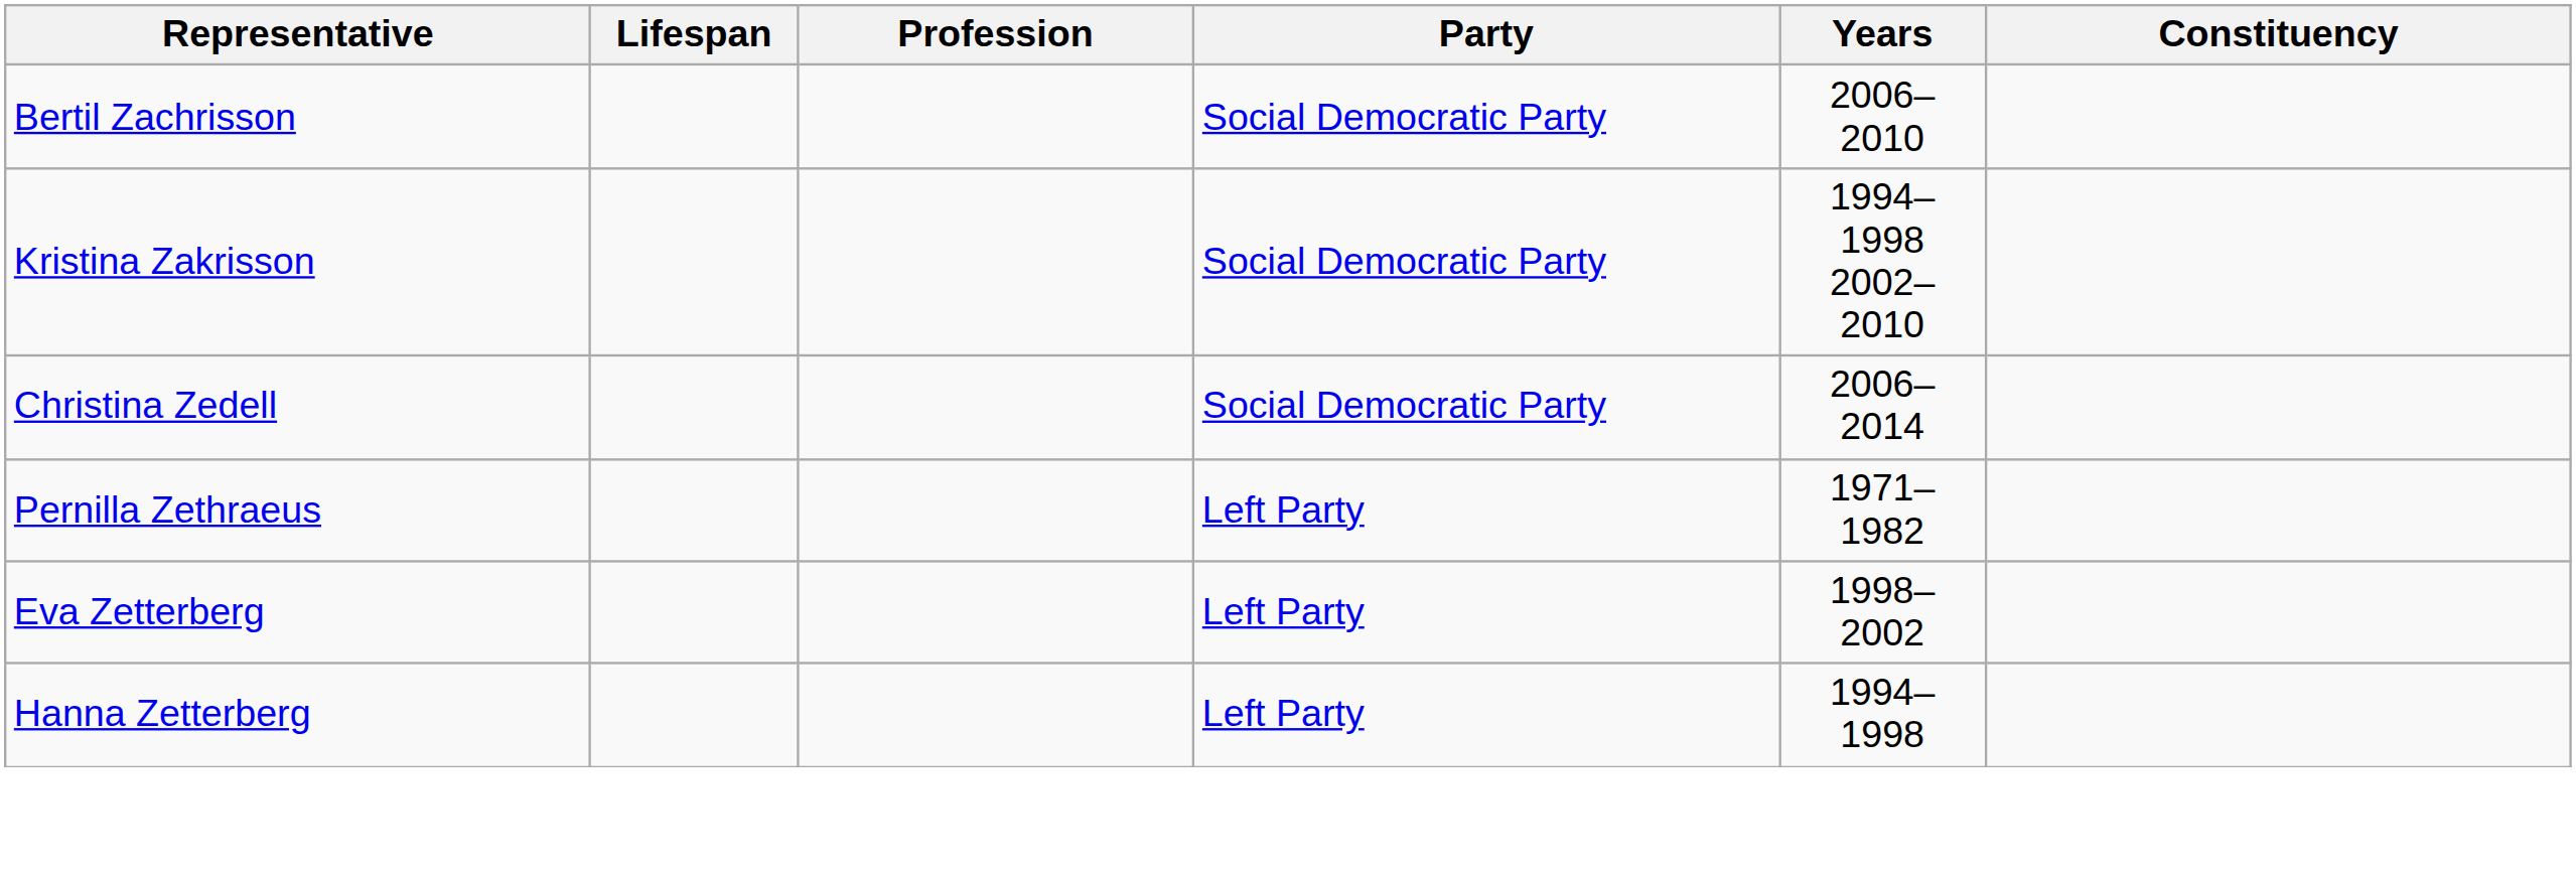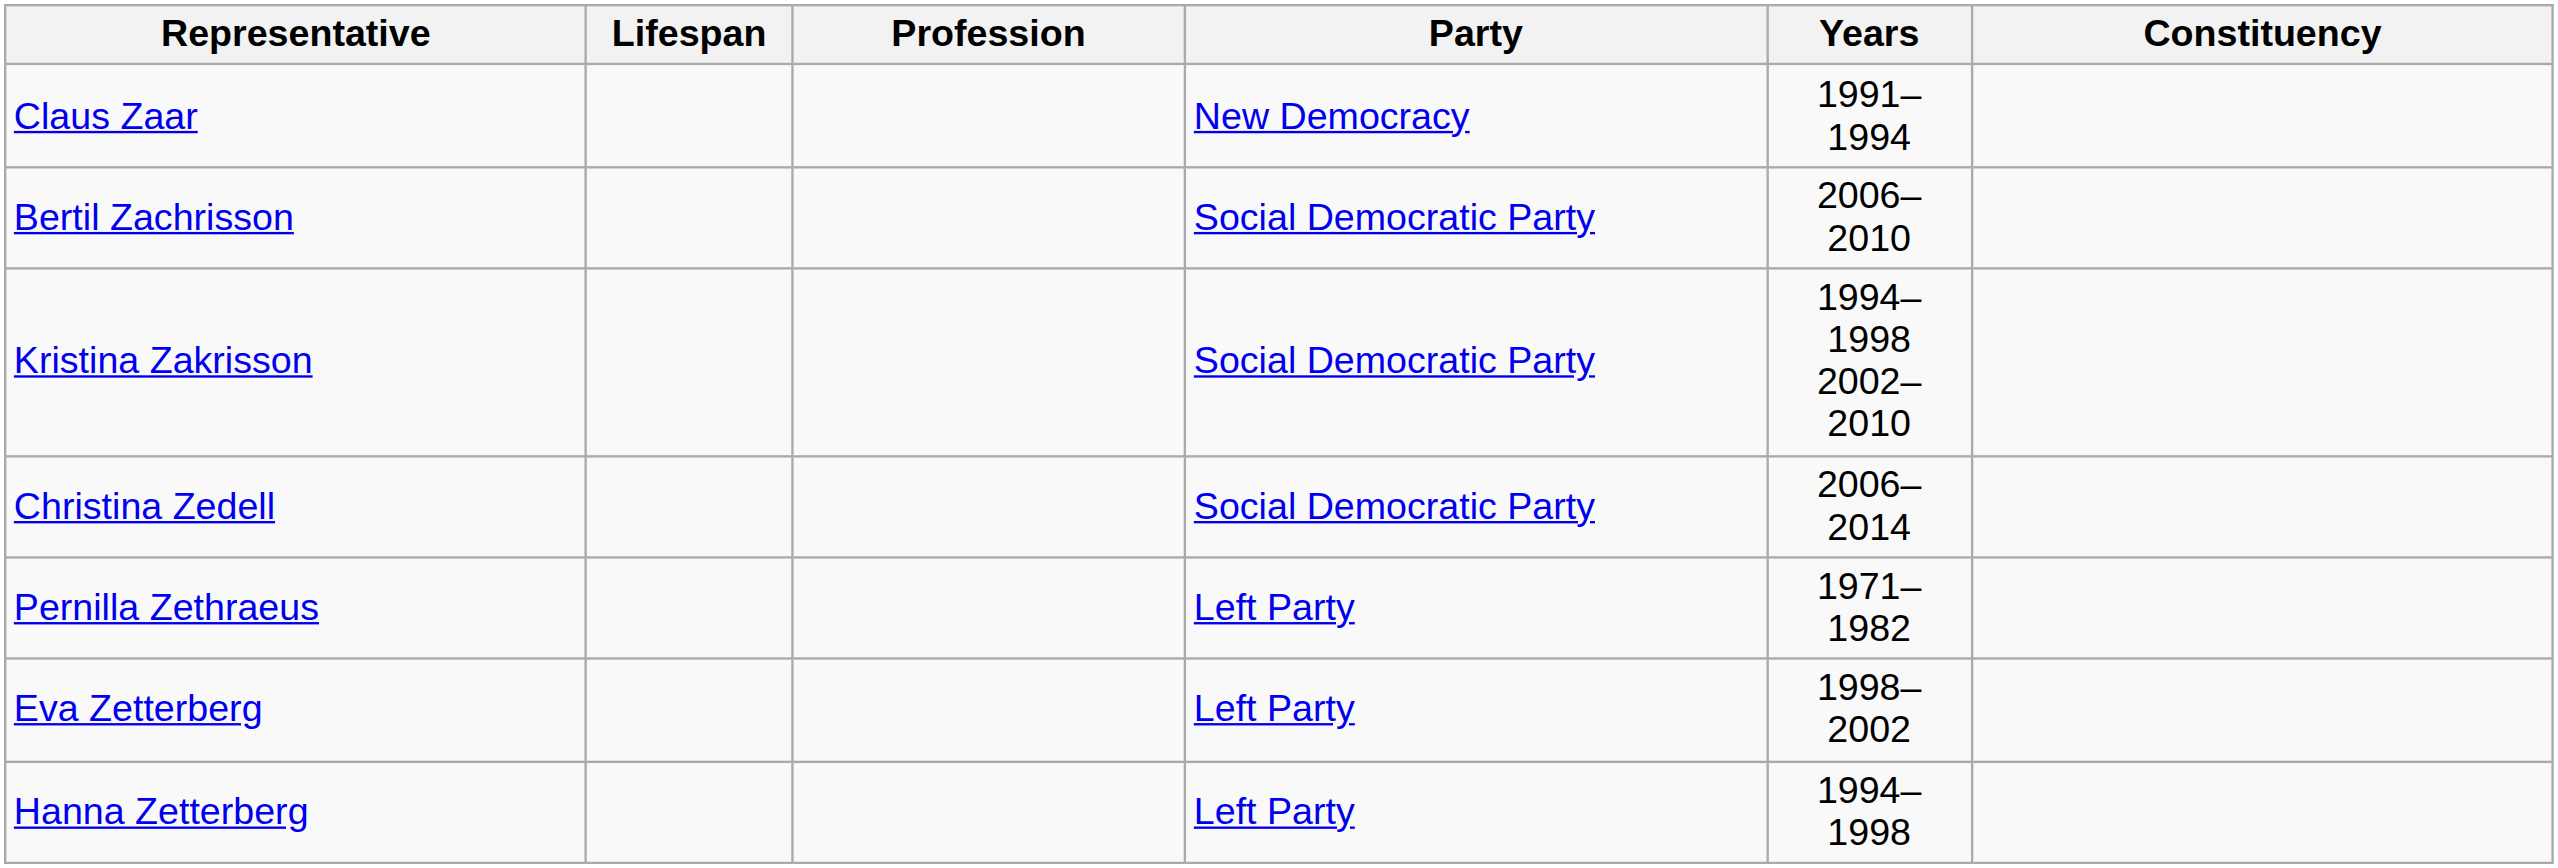 <table class="wikitable">
 <tr>
 <th style="width:15em">Representative</th>
 <th style="width:5em">Lifespan</th>
 <th style="width:10em">Profession</th>
 <th style="width:15em">Party</th>
 <th style="width:5em">Years</th>
 <th style="width:15em">Constituency</th>
+</tr>
+<tr>
+<td><a href='#'>Claus Zaar</a></td>
+<td align=center></td>
+<td></td>
+<td> <a href='#'>New Democracy</a></td>
+<td align=center>1991–1994</td>
+<td></td>
 </tr>
 <tr>
 <td><a href='#'>Bertil Zachrisson</a></td>
 <td align=center></td>
 <td></td>
 <td> <a href='#'>Social Democratic Party</a></td>
 <td align=center>2006–2010</td>
 <td></td>
 </tr>
 <tr>
 <td><a href='#'>Kristina Zakrisson</a></td>
 <td align=center></td>
 <td></td>
 <td> <a href='#'>Social Democratic Party</a></td>
 <td align=center>1994–1998<br>2002–2010</td>
 <td></td>
 </tr>
 <tr>
 <td><a href='#'>Christina Zedell</a></td>
 <td align=center></td>
 <td></td>
 <td> <a href='#'>Social Democratic Party</a></td>
 <td align=center>2006–2014</td>
 <td></td>
 </tr>
 <tr>
 <td><a href='#'>Pernilla Zethraeus</a></td>
 <td align=center></td>
 <td></td>
 <td> <a href='#'>Left Party</a></td>
 <td align=center>1971–1982</td>
 <td></td>
 </tr>
 <tr>
 <td><a href='#'>Eva Zetterberg</a></td>
 <td align=center></td>
 <td></td>
 <td> <a href='#'>Left Party</a></td>
 <td align=center>1998–2002</td>
 <td></td>
 </tr>
 <tr>
 <td><a href='#'>Hanna Zetterberg</a></td>
 <td align=center></td>
 <td></td>
 <td> <a href='#'>Left Party</a></td>
 <td align=center>1994–1998</td>
 <td></td>
 </tr>
 </table>
